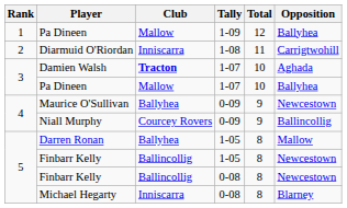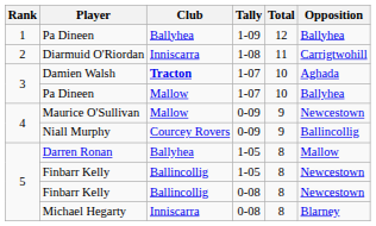 <table class="wikitable">
 <tr>
 <th>Rank</th>
 <th>Player</th>
 <th>Club</th>
 <th>Tally</th>
 <th>Total</th>
 <th>Opposition</th>
 </tr>
 <tr>
 <td rowspan="1" style="text-align:center;">1</td>
 <td>Pa Dineen</td>
-<td><a href='#'>Mallow</a></td>
+<td><a href='#'>Ballyhea</a></td>
 <td align=center>1-09</td>
 <td align=center>12</td>
 <td><a href='#'>Ballyhea</a></td>
 </tr>
 <tr>
 <td rowspan="1" style="text-align:center;">2</td>
 <td>Diarmuid O'Riordan</td>
 <td><a href='#'>Inniscarra</a></td>
 <td align=center>1-08</td>
 <td align=center>11</td>
 <td><a href='#'>Carrigtwohill</a></td>
 </tr>
 <tr>
 <td rowspan="2" style="text-align:center;">3</td>
 <td>Damien Walsh</td>
 <td><strong><a href='#'>Tracton</a></strong></td>
 <td align=center>1-07</td>
 <td align=center>10</td>
 <td><a href='#'>Aghada</a></td>
 </tr>
 <tr>
 <td>Pa Dineen</td>
 <td><a href='#'>Mallow</a></td>
 <td align=center>1-07</td>
 <td align=center>10</td>
 <td><a href='#'>Ballyhea</a></td>
 </tr>
 <tr>
 <td rowspan="2" style="text-align:center;">4</td>
 <td>Maurice O'Sullivan</td>
-<td><a href='#'>Ballyhea</a></td>
+<td><a href='#'>Mallow</a></td>
 <td align=center>0-09</td>
 <td align=center>9</td>
 <td><a href='#'>Newcestown</a></td>
 </tr>
 <tr>
 <td>Niall Murphy</td>
 <td><a href='#'>Courcey Rovers</a></td>
 <td align=center>0-09</td>
 <td align=center>9</td>
 <td><a href='#'>Ballincollig</a></td>
 </tr>
 <tr>
 <td rowspan="4" style="text-align:center;">5</td>
 <td><a href='#'>Darren Ronan</a></td>
 <td><a href='#'>Ballyhea</a></td>
 <td align=center>1-05</td>
 <td align=center>8</td>
 <td><a href='#'>Mallow</a></td>
 </tr>
 <tr>
 <td>Finbarr Kelly</td>
 <td><a href='#'>Ballincollig</a></td>
 <td align=center>1-05</td>
 <td align=center>8</td>
 <td><a href='#'>Newcestown</a></td>
 </tr>
 <tr>
 <td>Finbarr Kelly</td>
 <td><a href='#'>Ballincollig</a></td>
 <td align=center>0-08</td>
 <td align=center>8</td>
 <td><a href='#'>Newcestown</a></td>
 </tr>
 <tr>
 <td>Michael Hegarty</td>
 <td><a href='#'>Inniscarra</a></td>
 <td align=center>0-08</td>
 <td align=center>8</td>
 <td><a href='#'>Blarney</a></td>
 </tr>
 </table>
